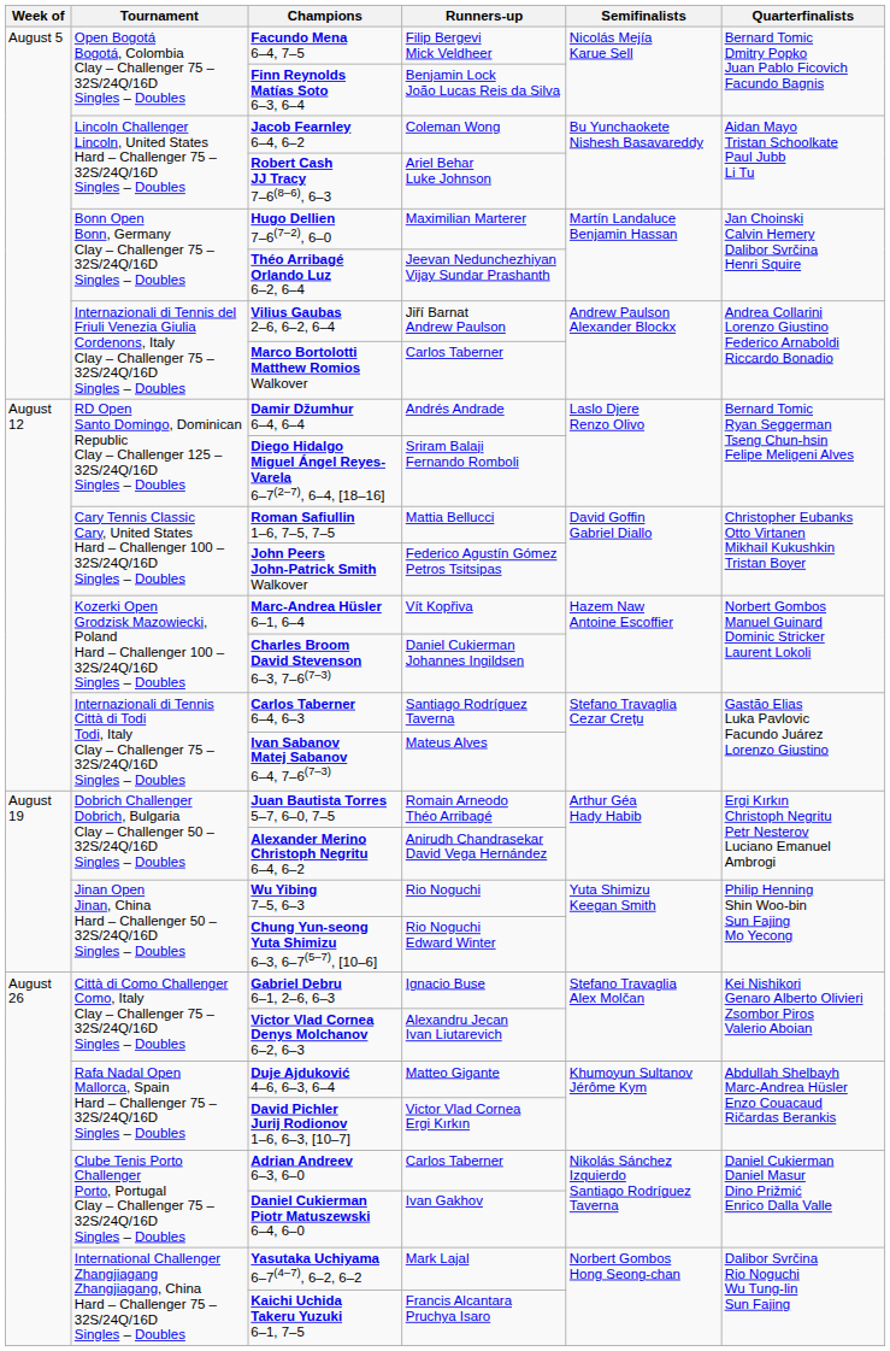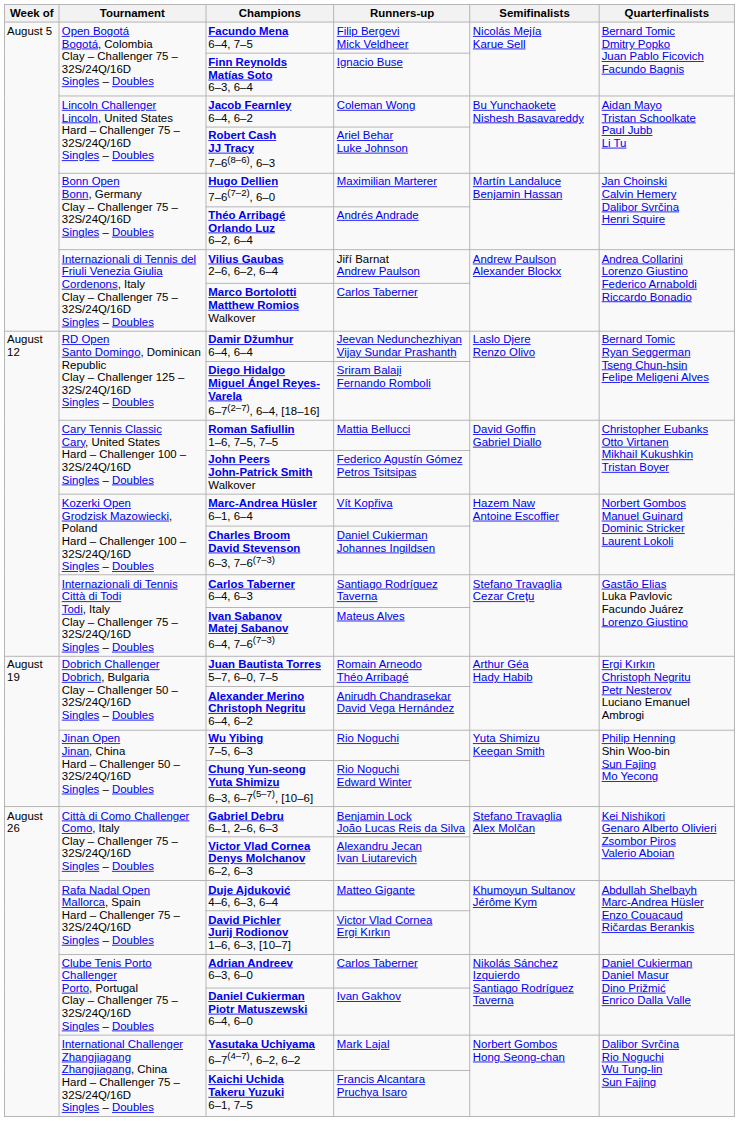 <table class="wikitable" style="font-size:85%;">
 <tr>
 <th width="75">Week of</th>
 <th width="250">Tournament</th>
 <th width="210">Champions</th>
 <th width="210">Runners-up</th>
 <th width="210">Semifinalists</th>
 <th width="210">Quarterfinalists</th>
 </tr>
 <tr valign=top>
 <td rowspan=8>August 5</td>
 <td rowspan=2><a href='#'>Open Bogotá</a><br><a href='#'>Bogotá</a>, Colombia <br> Clay – Challenger 75 – 32S/24Q/16D<br><a href='#'>Singles</a> – <a href='#'>Doubles</a></td>
 <td> <strong><a href='#'>Facundo Mena</a></strong><br>6–4, 7–5</td>
 <td> <a href='#'>Filip Bergevi</a><br> <a href='#'>Mick Veldheer</a></td>
 <td rowspan=2> <a href='#'>Nicolás Mejía</a> <br>  <a href='#'>Karue Sell</a></td>
 <td rowspan=2> <a href='#'>Bernard Tomic</a> <br>  <a href='#'>Dmitry Popko</a> <br> <a href='#'>Juan Pablo Ficovich</a> <br>  <a href='#'>Facundo Bagnis</a></td>
 </tr>
 <tr valign=top>
 <td> <strong><a href='#'>Finn Reynolds</a></strong><br> <strong><a href='#'>Matías Soto</a></strong><br>6–3, 6–4</td>
-<td> <a href='#'>Benjamin Lock</a><br> <a href='#'>João Lucas Reis da Silva</a></td>
+<td> <a href='#'>Ignacio Buse</a></td>
 </tr>
 <tr valign=top>
 <td rowspan=2><a href='#'>Lincoln Challenger</a><br><a href='#'>Lincoln</a>, United States <br> Hard – Challenger 75 – 32S/24Q/16D<br><a href='#'>Singles</a> – <a href='#'>Doubles</a></td>
 <td> <strong><a href='#'>Jacob Fearnley</a></strong><br>6–4, 6–2</td>
 <td> <a href='#'>Coleman Wong</a></td>
 <td rowspan=2> <a href='#'>Bu Yunchaokete</a> <br>  <a href='#'>Nishesh Basavareddy</a></td>
 <td rowspan=2> <a href='#'>Aidan Mayo</a> <br> <a href='#'>Tristan Schoolkate</a> <br> <a href='#'>Paul Jubb</a> <br>  <a href='#'>Li Tu</a></td>
 </tr>
 <tr valign=top>
 <td> <strong><a href='#'>Robert Cash</a></strong><br> <strong><a href='#'>JJ Tracy</a></strong><br>7–6<sup>(8–6)</sup>, 6–3</td>
 <td> <a href='#'>Ariel Behar</a><br> <a href='#'>Luke Johnson</a></td>
 </tr>
 <tr valign=top>
 <td rowspan=2><a href='#'>Bonn Open</a><br><a href='#'>Bonn</a>, Germany <br> Clay – Challenger 75 – 32S/24Q/16D<br><a href='#'>Singles</a> – <a href='#'>Doubles</a></td>
 <td> <strong><a href='#'>Hugo Dellien</a></strong><br>7–6<sup>(7–2)</sup>, 6–0</td>
 <td> <a href='#'>Maximilian Marterer</a></td>
 <td rowspan=2> <a href='#'>Martín Landaluce</a> <br>  <a href='#'>Benjamin Hassan</a></td>
 <td rowspan=2> <a href='#'>Jan Choinski</a> <br>  <a href='#'>Calvin Hemery</a> <br>  <a href='#'>Dalibor Svrčina</a> <br>  <a href='#'>Henri Squire</a></td>
 </tr>
 <tr valign=top>
 <td> <strong><a href='#'>Théo Arribagé</a></strong><br> <strong><a href='#'>Orlando Luz</a></strong><br>6–2, 6–4</td>
-<td> <a href='#'>Jeevan Nedunchezhiyan</a><br> <a href='#'>Vijay Sundar Prashanth</a></td>
+<td> <a href='#'>Andrés Andrade</a></td>
 </tr>
 <tr valign=top>
 <td rowspan=2><a href='#'>Internazionali di Tennis del Friuli Venezia Giulia</a><br><a href='#'>Cordenons</a>, Italy <br> Clay – Challenger 75 – 32S/24Q/16D<br><a href='#'>Singles</a> – <a href='#'>Doubles</a></td>
 <td> <strong><a href='#'>Vilius Gaubas</a></strong><br>2–6, 6–2, 6–4</td>
 <td> Jiří Barnat<br> <a href='#'>Andrew Paulson</a></td>
 <td rowspan=2> <a href='#'>Andrew Paulson</a> <br>  <a href='#'>Alexander Blockx</a></td>
 <td rowspan=2> <a href='#'>Andrea Collarini</a> <br>  <a href='#'>Lorenzo Giustino</a> <br> <a href='#'>Federico Arnaboldi</a> <br>  <a href='#'>Riccardo Bonadio</a></td>
 </tr>
 <tr valign=top>
 <td> <strong><a href='#'>Marco Bortolotti</a></strong><br> <strong><a href='#'>Matthew Romios</a></strong><br>Walkover</td>
 <td> <a href='#'>Carlos Taberner</a></td>
 </tr>
 <tr valign=top>
 <td rowspan=8>August 12</td>
 <td rowspan=2><a href='#'>RD Open</a><br><a href='#'>Santo Domingo</a>, Dominican Republic <br> Clay – Challenger 125 – 32S/24Q/16D<br><a href='#'>Singles</a> – <a href='#'>Doubles</a></td>
 <td> <strong><a href='#'>Damir Džumhur</a></strong><br>6–4, 6–4</td>
-<td> <a href='#'>Andrés Andrade</a></td>
+<td> <a href='#'>Jeevan Nedunchezhiyan</a><br> <a href='#'>Vijay Sundar Prashanth</a></td>
 <td rowspan=2> <a href='#'>Laslo Djere</a> <br>  <a href='#'>Renzo Olivo</a></td>
 <td rowspan=2> <a href='#'>Bernard Tomic</a> <br> <a href='#'>Ryan Seggerman</a> <br> <a href='#'>Tseng Chun-hsin</a> <br>  <a href='#'>Felipe Meligeni Alves</a></td>
 </tr>
 <tr valign=top>
 <td> <strong><a href='#'>Diego Hidalgo</a></strong><br> <strong><a href='#'>Miguel Ángel Reyes-Varela</a></strong><br>6–7<sup>(2–7)</sup>, 6–4, [18–16]</td>
 <td> <a href='#'>Sriram Balaji</a><br> <a href='#'>Fernando Romboli</a></td>
 </tr>
 <tr valign=top>
 <td rowspan=2><a href='#'>Cary Tennis Classic</a><br><a href='#'>Cary</a>, United States <br> Hard – Challenger 100 – 32S/24Q/16D<br><a href='#'>Singles</a> – <a href='#'>Doubles</a></td>
 <td> <strong><a href='#'>Roman Safiullin</a></strong><br>1–6, 7–5, 7–5</td>
 <td> <a href='#'>Mattia Bellucci</a></td>
 <td rowspan=2> <a href='#'>David Goffin</a> <br>  <a href='#'>Gabriel Diallo</a></td>
 <td rowspan=2> <a href='#'>Christopher Eubanks</a> <br> <a href='#'>Otto Virtanen</a> <br> <a href='#'>Mikhail Kukushkin</a> <br>  <a href='#'>Tristan Boyer</a></td>
 </tr>
 <tr valign=top>
 <td> <strong><a href='#'>John Peers</a></strong><br> <strong><a href='#'>John-Patrick Smith</a></strong><br>Walkover</td>
 <td> <a href='#'>Federico Agustín Gómez</a><br> <a href='#'>Petros Tsitsipas</a></td>
 </tr>
 <tr valign=top>
 <td rowspan=2><a href='#'>Kozerki Open</a><br><a href='#'>Grodzisk Mazowiecki</a>, Poland <br> Hard – Challenger 100 – 32S/24Q/16D<br><a href='#'>Singles</a> – <a href='#'>Doubles</a></td>
 <td> <strong><a href='#'>Marc-Andrea Hüsler</a></strong><br>6–1, 6–4</td>
 <td> <a href='#'>Vít Kopřiva</a></td>
 <td rowspan=2> <a href='#'>Hazem Naw</a> <br>  <a href='#'>Antoine Escoffier</a></td>
 <td rowspan=2> <a href='#'>Norbert Gombos</a> <br> <a href='#'>Manuel Guinard</a> <br> <a href='#'>Dominic Stricker</a> <br>  <a href='#'>Laurent Lokoli</a></td>
 </tr>
 <tr valign=top>
 <td> <strong><a href='#'>Charles Broom</a></strong><br> <strong><a href='#'>David Stevenson</a></strong><br>6–3, 7–6<sup>(7–3)</sup></td>
 <td> <a href='#'>Daniel Cukierman</a><br> <a href='#'>Johannes Ingildsen</a></td>
 </tr>
 <tr valign=top>
 <td rowspan=2><a href='#'>Internazionali di Tennis Città di Todi</a><br><a href='#'>Todi</a>, Italy <br> Clay – Challenger 75 – 32S/24Q/16D<br><a href='#'>Singles</a> – <a href='#'>Doubles</a></td>
 <td> <strong><a href='#'>Carlos Taberner</a></strong><br>6–4, 6–3</td>
 <td> <a href='#'>Santiago Rodríguez Taverna</a></td>
 <td rowspan=2> <a href='#'>Stefano Travaglia</a> <br>  <a href='#'>Cezar Crețu</a></td>
 <td rowspan=2> <a href='#'>Gastão Elias</a> <br> Luka Pavlovic <br> Facundo Juárez <br>  <a href='#'>Lorenzo Giustino</a></td>
 </tr>
 <tr valign=top>
 <td> <strong><a href='#'>Ivan Sabanov</a></strong><br> <strong><a href='#'>Matej Sabanov</a></strong><br>6–4, 7–6<sup>(7–3)</sup></td>
 <td> <a href='#'>Mateus Alves</a></td>
 </tr>
 <tr valign=top>
 <td rowspan=4>August 19</td>
 <td rowspan=2><a href='#'>Dobrich Challenger</a><br><a href='#'>Dobrich</a>, Bulgaria <br> Clay – Challenger 50 – 32S/24Q/16D<br><a href='#'>Singles</a> – <a href='#'>Doubles</a></td>
 <td> <strong><a href='#'>Juan Bautista Torres</a></strong><br>5–7, 6–0, 7–5</td>
 <td> <a href='#'>Romain Arneodo</a><br> <a href='#'>Théo Arribagé</a></td>
 <td rowspan=2> <a href='#'>Arthur Géa</a> <br>  <a href='#'>Hady Habib</a></td>
 <td rowspan=2> <a href='#'>Ergi Kırkın</a> <br> <a href='#'>Christoph Negritu</a> <br> <a href='#'>Petr Nesterov</a> <br>  Luciano Emanuel Ambrogi</td>
 </tr>
 <tr valign=top>
 <td> <strong><a href='#'>Alexander Merino</a></strong><br> <strong><a href='#'>Christoph Negritu</a></strong><br>6–4, 6–2</td>
 <td> <a href='#'>Anirudh Chandrasekar</a><br> <a href='#'>David Vega Hernández</a></td>
 </tr>
 <tr valign=top>
 <td rowspan=2><a href='#'>Jinan Open</a><br><a href='#'>Jinan</a>, China <br> Hard – Challenger 50 – 32S/24Q/16D<br><a href='#'>Singles</a> – <a href='#'>Doubles</a></td>
 <td> <strong><a href='#'>Wu Yibing</a></strong><br>7–5, 6–3</td>
 <td> <a href='#'>Rio Noguchi</a></td>
 <td rowspan=2> <a href='#'>Yuta Shimizu</a> <br>  <a href='#'>Keegan Smith</a></td>
 <td rowspan=2> <a href='#'>Philip Henning</a> <br> Shin Woo-bin <br>  <a href='#'>Sun Fajing</a> <br>  <a href='#'>Mo Yecong</a></td>
 </tr>
 <tr valign=top>
 <td> <strong><a href='#'>Chung Yun-seong</a></strong><br> <strong><a href='#'>Yuta Shimizu</a></strong><br>6–3, 6–7<sup>(5–7)</sup>, [10–6]</td>
 <td> <a href='#'>Rio Noguchi</a><br> <a href='#'>Edward Winter</a></td>
 </tr>
 <tr valign=top>
 <td rowspan=8>August 26</td>
 <td rowspan=2><a href='#'>Città di Como Challenger</a><br><a href='#'>Como</a>, Italy <br> Clay – Challenger 75 – 32S/24Q/16D<br><a href='#'>Singles</a> – <a href='#'>Doubles</a></td>
 <td> <strong><a href='#'>Gabriel Debru</a></strong><br>6–1, 2–6, 6–3</td>
-<td> <a href='#'>Ignacio Buse</a></td>
+<td> <a href='#'>Benjamin Lock</a><br> <a href='#'>João Lucas Reis da Silva</a></td>
 <td rowspan=2> <a href='#'>Stefano Travaglia</a> <br>  <a href='#'>Alex Molčan</a></td>
 <td rowspan=2> <a href='#'>Kei Nishikori</a> <br>  <a href='#'>Genaro Alberto Olivieri</a> <br>  <a href='#'>Zsombor Piros</a> <br>  <a href='#'>Valerio Aboian</a></td>
 </tr>
 <tr valign=top>
 <td> <strong><a href='#'>Victor Vlad Cornea</a></strong><br> <strong><a href='#'>Denys Molchanov</a></strong><br>6–2, 6–3</td>
 <td> <a href='#'>Alexandru Jecan</a><br> <a href='#'>Ivan Liutarevich</a></td>
 </tr>
 <tr valign=top>
 <td rowspan=2><a href='#'>Rafa Nadal Open</a><br><a href='#'>Mallorca</a>, Spain <br> Hard – Challenger 75 – 32S/24Q/16D<br><a href='#'>Singles</a> – <a href='#'>Doubles</a></td>
 <td> <strong><a href='#'>Duje Ajduković</a></strong><br>4–6, 6–3, 6–4</td>
 <td> <a href='#'>Matteo Gigante</a></td>
 <td rowspan=2> <a href='#'>Khumoyun Sultanov</a> <br>  <a href='#'>Jérôme Kym</a></td>
 <td rowspan=2> <a href='#'>Abdullah Shelbayh</a> <br> <a href='#'>Marc-Andrea Hüsler</a> <br>  <a href='#'>Enzo Couacaud</a> <br>  <a href='#'>Ričardas Berankis</a></td>
 </tr>
 <tr valign=top>
 <td> <strong><a href='#'>David Pichler</a></strong><br> <strong><a href='#'>Jurij Rodionov</a></strong><br>1–6, 6–3, [10–7]</td>
 <td> <a href='#'>Victor Vlad Cornea</a><br> <a href='#'>Ergi Kırkın</a></td>
 </tr>
 <tr valign=top>
 <td rowspan=2><a href='#'>Clube Tenis Porto Challenger</a><br><a href='#'>Porto</a>, Portugal <br> Clay – Challenger 75 – 32S/24Q/16D<br><a href='#'>Singles</a> – <a href='#'>Doubles</a></td>
 <td> <strong><a href='#'>Adrian Andreev</a></strong><br>6–3, 6–0</td>
 <td> <a href='#'>Carlos Taberner</a></td>
 <td rowspan=2> <a href='#'>Nikolás Sánchez Izquierdo</a> <br>  <a href='#'>Santiago Rodríguez Taverna</a></td>
 <td rowspan=2> <a href='#'>Daniel Cukierman</a> <br> <a href='#'>Daniel Masur</a> <br> <a href='#'>Dino Prižmić</a> <br>  <a href='#'>Enrico Dalla Valle</a></td>
 </tr>
 <tr valign=top>
 <td> <strong><a href='#'>Daniel Cukierman</a></strong><br> <strong><a href='#'>Piotr Matuszewski</a></strong><br>6–4, 6–0</td>
 <td> <a href='#'>Ivan Gakhov</a></td>
 </tr>
 <tr valign=top>
 <td rowspan=2><a href='#'>International Challenger Zhangjiagang</a><br><a href='#'>Zhangjiagang</a>, China <br> Hard – Challenger 75 – 32S/24Q/16D<br><a href='#'>Singles</a> – <a href='#'>Doubles</a></td>
 <td> <strong><a href='#'>Yasutaka Uchiyama</a></strong><br>6–7<sup>(4–7)</sup>, 6–2, 6–2</td>
 <td> <a href='#'>Mark Lajal</a></td>
 <td rowspan=2> <a href='#'>Norbert Gombos</a> <br>  <a href='#'>Hong Seong-chan</a></td>
 <td rowspan=2> <a href='#'>Dalibor Svrčina</a> <br>  <a href='#'>Rio Noguchi</a> <br> <a href='#'>Wu Tung-lin</a> <br>  <a href='#'>Sun Fajing</a></td>
 </tr>
 <tr valign=top>
 <td> <strong><a href='#'>Kaichi Uchida</a></strong><br> <strong><a href='#'>Takeru Yuzuki</a></strong><br>6–1, 7–5</td>
 <td> <a href='#'>Francis Alcantara</a><br> <a href='#'>Pruchya Isaro</a></td>
 </tr>
 </table>
